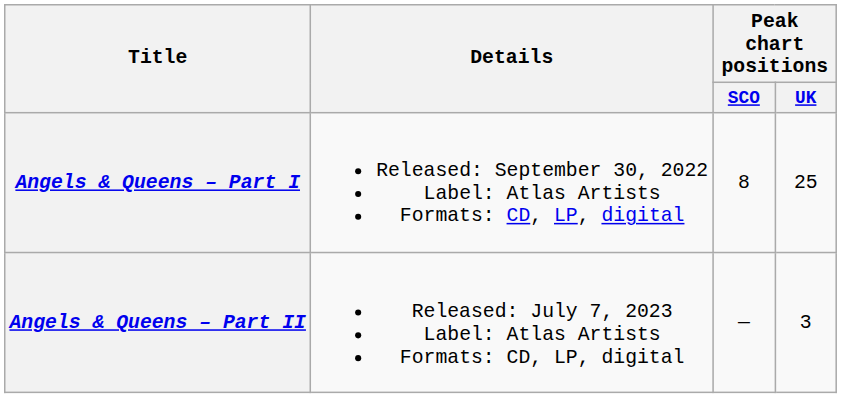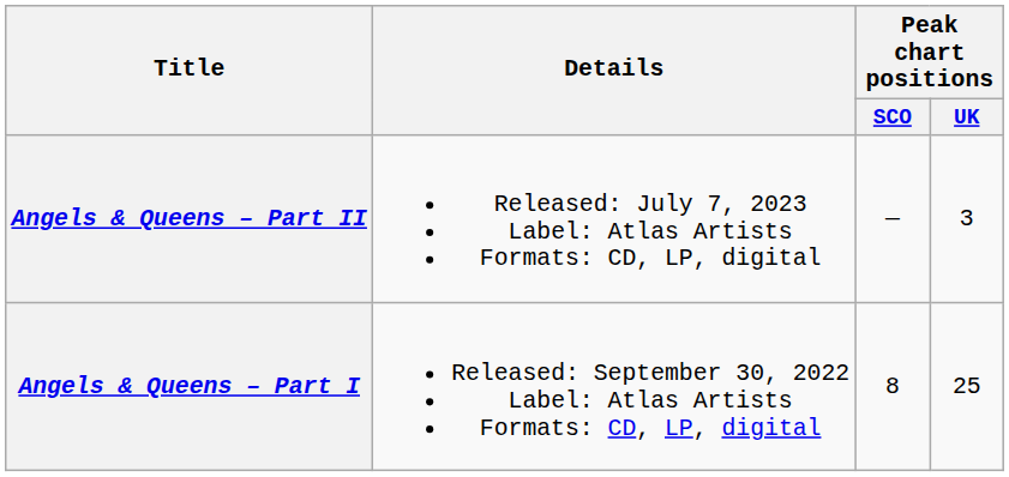 <table class="wikitable plainrowheaders" style="text-align:center">
 <tr>
 <th scope="col" rowspan="2">Title</th>
 <th scope="col" rowspan="2">Details</th>
 <th scope="col" colspan="2">Peak chart positions</th>
 </tr>
 <tr>
 <th scope="col" style="width:3em;font-size:90%;"><a href='#'>SCO</a><br></th>
 <th scope="col" style="width:3em;font-size:90%;"><a href='#'>UK</a><br></th>
 </tr>
 <tr>
+<th scope="row"><em><a href='#'>Angels & Queens – Part II</a></em></th>
+<td><br><ul><li>Released: July 7, 2023</li><li>Label: Atlas Artists</li><li>Formats: CD, LP, digital</li></ul></td>
+<td>—</td>
+<td>3</td>
+</tr>
+<tr>
 <th scope="row"><em><a href='#'>Angels & Queens – Part I</a></em></th>
 <td><br><ul><li>Released: September 30, 2022</li><li>Label: Atlas Artists</li><li>Formats: <a href='#'>CD</a>, <a href='#'>LP</a>, <a href='#'>digital</a></li></ul></td>
 <td>8</td>
 <td>25</td>
 </tr>
-<tr>
-<th scope="row"><em><a href='#'>Angels & Queens – Part II</a></em></th>
-<td><br><ul><li>Released: July 7, 2023</li><li>Label: Atlas Artists</li><li>Formats: CD, LP, digital</li></ul></td>
-<td>—</td>
-<td>3</td>
-</tr>
 </table>
